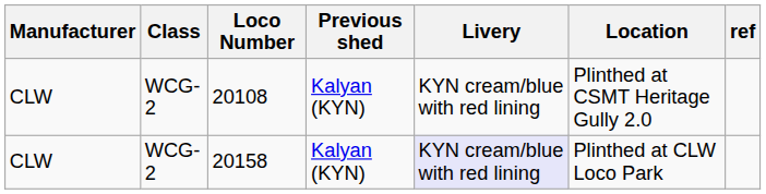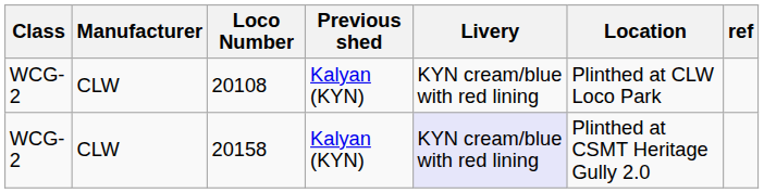 <table class="wikitable">
 <tr>
+<th>Class</th>
 <th>Manufacturer</th>
-<th>Class</th>
 <th>Loco Number</th>
 <th>Previous shed</th>
 <th>Livery</th>
 <th>Location</th>
 <th>ref</th>
 </tr>
 <tr>
+<td>WCG-2</td>
 <td>CLW</td>
-<td>WCG-2</td>
 <td>20108</td>
 <td><a href='#'>Kalyan</a> (KYN)</td>
 <td>KYN cream/blue with red lining</td>
+<td>Plinthed at CLW Loco Park</td>
+<td></td>
+</tr>
+<tr>
+<td>WCG-2</td>
+<td>CLW</td>
+<td>20158</td>
+<td><a href='#'>Kalyan</a> (KYN)</td>
+<td style="background: lavender;">KYN cream/blue with red lining</td>
 <td>Plinthed at CSMT Heritage Gully 2.0</td>
 <td></td>
 </tr>
-<tr>
-<td>CLW</td>
-<td>WCG-2</td>
-<td>20158</td>
-<td><a href='#'>Kalyan</a> (KYN)</td>
-<td style="background: lavender;">KYN cream/blue with red lining</td>
-<td>Plinthed at CLW Loco Park</td>
-<td></td>
-</tr>
 </table>
